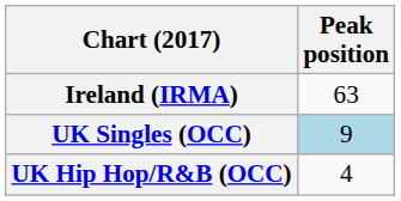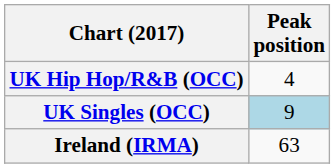 <table class="wikitable sortable plainrowheaders" style="text-align:center">
 <tr>
 <th>Chart (2017)</th>
 <th>Peak<br>position</th>
 </tr>
 <tr>
-<th scope="row">Ireland (<a href='#'>IRMA</a>)</th>
-<td>63</td>
+<th scope="row"><a href='#'>UK Hip Hop/R&B</a> (<a href='#'>OCC</a>)</th>
+<td>4</td>
 </tr>
 <tr>
 <th scope="row"><a href='#'>UK Singles</a> (<a href='#'>OCC</a>)</th>
 <td style="background: lightblue;">9</td>
 </tr>
 <tr>
-<th scope="row"><a href='#'>UK Hip Hop/R&B</a> (<a href='#'>OCC</a>)</th>
-<td>4</td>
+<th scope="row">Ireland (<a href='#'>IRMA</a>)</th>
+<td>63</td>
 </tr>
 </table>
